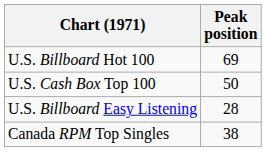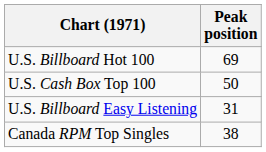 <table class="wikitable sortable">
 <tr>
 <th>Chart (1971)</th>
 <th>Peak<br>position</th>
 </tr>
 <tr>
 <td>U.S. <em>Billboard</em> Hot 100</td>
 <td style="text-align:center;">69</td>
 </tr>
 <tr>
 <td>U.S. <em>Cash Box</em> Top 100</td>
 <td style="text-align:center;">50</td>
 </tr>
 <tr>
 <td>U.S. <em>Billboard</em> <a href='#'>Easy Listening</a></td>
-<td align="center">28</td>
+<td align="center">31</td>
 </tr>
 <tr>
 <td>Canada <em>RPM</em> Top Singles</td>
 <td style="text-align:center;">38</td>
 </tr>
 </table>
